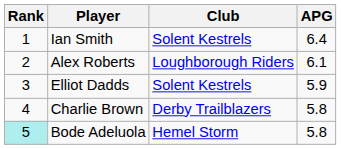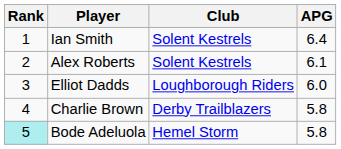 <table class="wikitable" style="text-align:center">
 <tr>
 <th>Rank</th>
 <th>Player</th>
 <th>Club</th>
 <th>APG</th>
 </tr>
 <tr>
 <td rowspan="1">1</td>
 <td align="left"> Ian Smith</td>
 <td align="left"><a href='#'>Solent Kestrels</a></td>
 <td rowspan="1">6.4</td>
 </tr>
 <tr>
 <td rowspan="1">2</td>
 <td align="left"> Alex Roberts</td>
-<td align="left"><a href='#'>Loughborough Riders</a></td>
+<td align="left"><a href='#'>Solent Kestrels</a></td>
 <td rowspan="1">6.1</td>
 </tr>
 <tr>
 <td rowspan="1">3</td>
 <td align="left"> Elliot Dadds</td>
-<td align="left"><a href='#'>Solent Kestrels</a></td>
-<td rowspan="1">5.9</td>
+<td align="left"><a href='#'>Loughborough Riders</a></td>
+<td rowspan="1">6.0</td>
 </tr>
 <tr>
 <td rowspan="1">4</td>
 <td align="left"> Charlie Brown</td>
 <td align="left"><a href='#'>Derby Trailblazers</a></td>
 <td rowspan="1">5.8</td>
 </tr>
 <tr>
 <td rowspan="1" style="background: paleturquoise;">5</td>
 <td align="left"> Bode Adeluola</td>
 <td align="left"><a href='#'>Hemel Storm</a></td>
 <td rowspan="1">5.8</td>
 </tr>
 </table>
